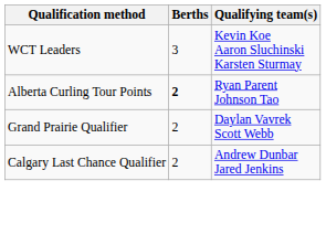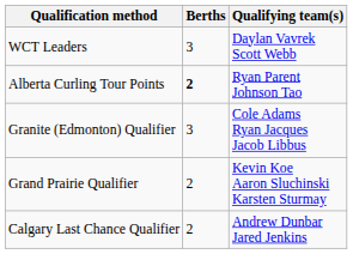 <table class="wikitable">
 <tr>
 <th scope="col">Qualification method</th>
 <th scope="col">Berths</th>
 <th scope="col">Qualifying team(s)</th>
 </tr>
 <tr>
 <td>WCT Leaders</td>
 <td>3</td>
-<td><a href='#'>Kevin Koe</a> <br> <a href='#'>Aaron Sluchinski</a> <br> <a href='#'>Karsten Sturmay</a></td>
+<td><a href='#'>Daylan Vavrek</a> <br> <a href='#'>Scott Webb</a></td>
 </tr>
 <tr>
 <td>Alberta Curling Tour Points</td>
 <td><strong>2</strong></td>
 <td><a href='#'>Ryan Parent</a> <br> <a href='#'>Johnson Tao</a></td>
 </tr>
 <tr>
+<td>Granite (Edmonton) Qualifier</td>
+<td>3</td>
+<td><a href='#'>Cole Adams</a> <br> <a href='#'>Ryan Jacques</a> <br> <a href='#'>Jacob Libbus</a></td>
+</tr>
+<tr>
 <td>Grand Prairie Qualifier</td>
 <td>2</td>
-<td><a href='#'>Daylan Vavrek</a> <br> <a href='#'>Scott Webb</a></td>
+<td><a href='#'>Kevin Koe</a> <br> <a href='#'>Aaron Sluchinski</a> <br> <a href='#'>Karsten Sturmay</a></td>
 </tr>
 <tr>
 <td>Calgary Last Chance Qualifier</td>
 <td>2</td>
 <td><a href='#'>Andrew Dunbar</a> <br> <a href='#'>Jared Jenkins</a></td>
 </tr>
 </table>
